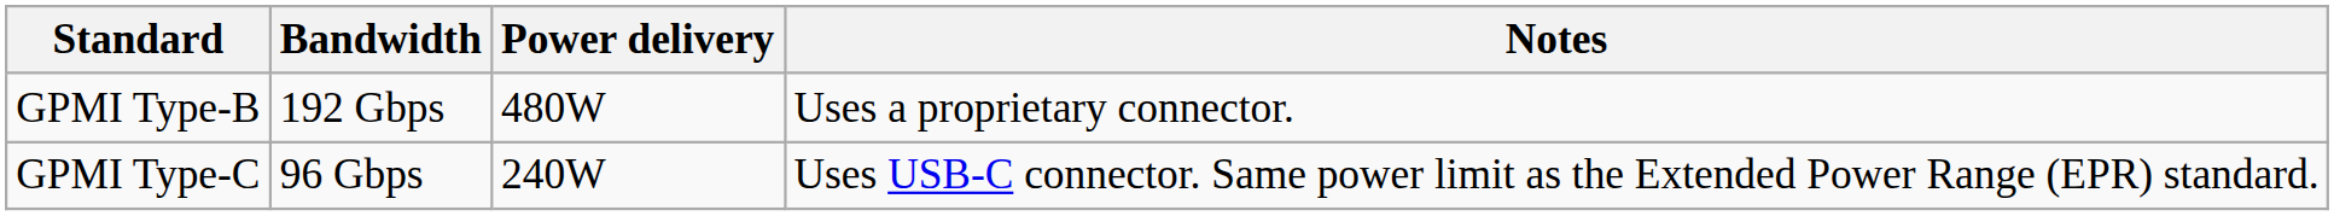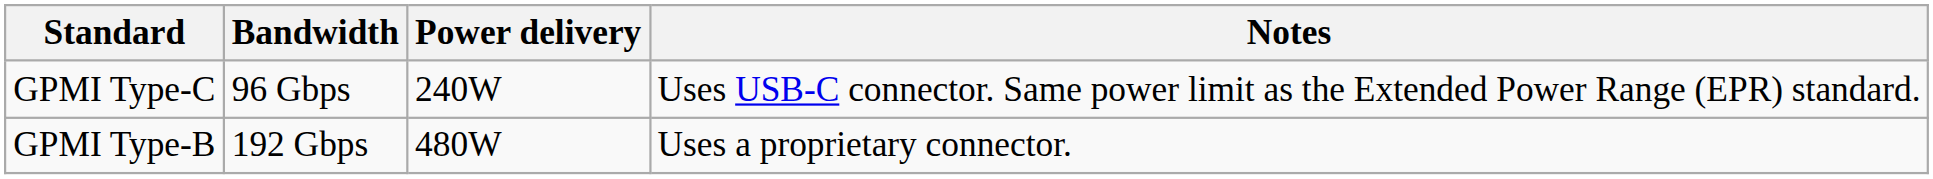 <table class="wikitable">
 <tr>
 <th>Standard</th>
 <th>Bandwidth</th>
 <th>Power delivery</th>
 <th>Notes</th>
 </tr>
 <tr>
+<td colspan="1">GPMI Type-C</td>
+<td colspan="1">96 Gbps</td>
+<td colspan="1">240W</td>
+<td>Uses <a href='#'>USB-C</a> connector. Same power limit as the Extended Power Range (EPR) standard.</td>
+</tr>
+<tr>
 <td colspan="1">GPMI Type-B</td>
 <td colspan="1">192 Gbps</td>
 <td colspan="1">480W</td>
 <td>Uses a proprietary connector.</td>
 </tr>
-<tr>
-<td colspan="1">GPMI Type-C</td>
-<td colspan="1">96 Gbps</td>
-<td colspan="1">240W</td>
-<td>Uses <a href='#'>USB-C</a> connector. Same power limit as the Extended Power Range (EPR) standard.</td>
-</tr>
 </table>
